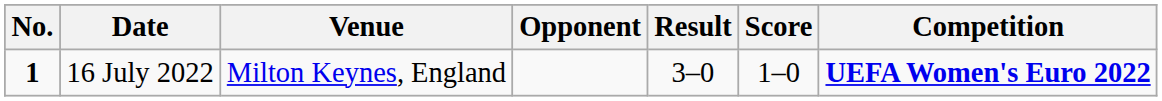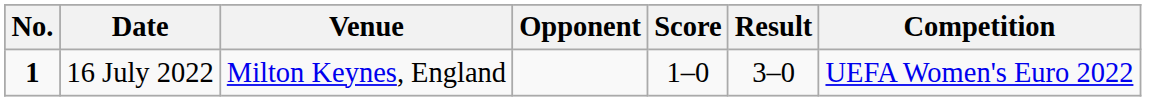 <table class="wikitable sortable">
 <tr>
 <th scope="col">No.</th>
 <th scope="col">Date</th>
 <th scope="col">Venue</th>
 <th scope="col">Opponent</th>
+<th scope="col">Score</th>
 <th scope="col">Result</th>
-<th scope="col">Score</th>
 <th scope="col">Competition</th>
 </tr>
 <tr>
 <td align="center"><strong>1</strong></td>
 <td>16 July 2022</td>
 <td><a href='#'>Milton Keynes</a>, England</td>
 <td></td>
+<td align="center">1–0</td>
 <td align="center">3–0</td>
-<td align="center">1–0</td>
-<td><strong><a href='#'>UEFA Women's Euro 2022</a></strong></td>
+<td><a href='#'>UEFA Women's Euro 2022</a></td>
 </tr>
 </table>
